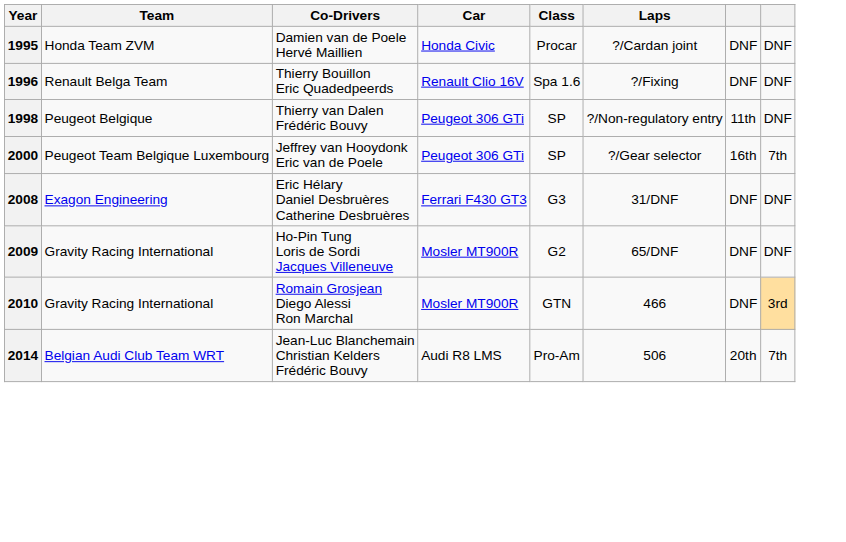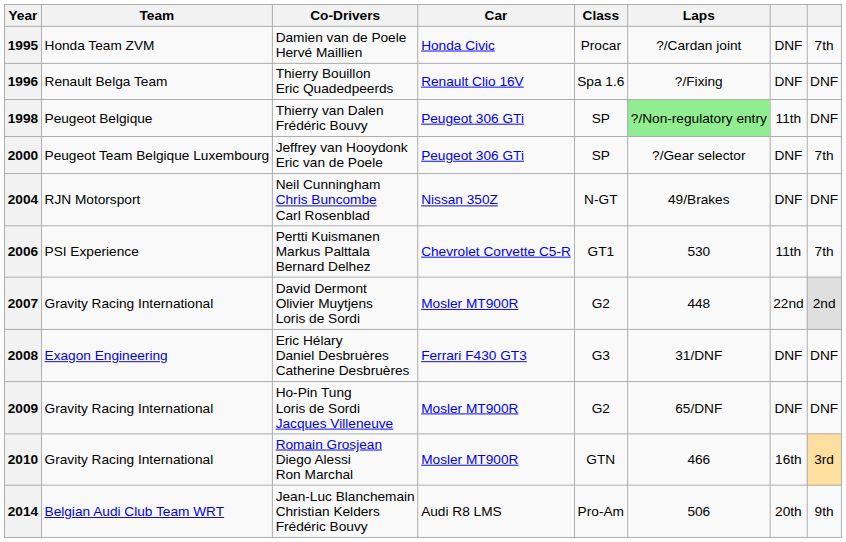 <table class="wikitable" style="font-size:90%">
 <tr>
 <th>Year</th>
 <th>Team</th>
 <th>Co-Drivers</th>
 <th>Car</th>
 <th>Class</th>
 <th>Laps</th>
 <th></th>
 <th></th>
 </tr>
 <tr style="text-align:center;">
 <th>1995</th>
 <td align="left"> Honda Team ZVM</td>
 <td align="left"> Damien van de Poele<br> Hervé Maillien</td>
 <td align="left"><a href='#'>Honda Civic</a></td>
 <td>Procar</td>
 <td>?/Cardan joint</td>
 <td>DNF</td>
-<td>DNF</td>
+<td>7th</td>
 </tr>
 <tr style="text-align:center;">
 <th>1996</th>
 <td align="left"> Renault Belga Team</td>
 <td align="left"> Thierry Bouillon<br> Eric Quadedpeerds</td>
 <td align="left"><a href='#'>Renault Clio 16V</a></td>
 <td>Spa 1.6</td>
 <td>?/Fixing</td>
 <td>DNF</td>
 <td>DNF</td>
 </tr>
 <tr style="text-align:center;">
 <th>1998</th>
 <td align="left"> Peugeot Belgique</td>
 <td align="left"> Thierry van Dalen<br> Frédéric Bouvy</td>
 <td align="left"><a href='#'>Peugeot 306 GTi</a></td>
 <td>SP</td>
-<td>?/Non-regulatory entry</td>
+<td style="background: lightgreen;">?/Non-regulatory entry</td>
 <td>11th</td>
 <td>DNF</td>
 </tr>
 <tr style="text-align:center;">
 <th>2000</th>
 <td align="left" nowrap> Peugeot Team Belgique Luxembourg</td>
 <td align="left"> Jeffrey van Hooydonk<br> Eric van de Poele</td>
 <td align="left"><a href='#'>Peugeot 306 GTi</a></td>
 <td>SP</td>
 <td>?/Gear selector</td>
-<td>16th</td>
+<td>DNF</td>
 <td>7th</td>
+</tr>
+<tr style="text-align:center;">
+<th>2004</th>
+<td align="left"> RJN Motorsport</td>
+<td align="left"> Neil Cunningham<br> <a href='#'>Chris Buncombe</a><br> Carl Rosenblad</td>
+<td align="left"><a href='#'>Nissan 350Z</a></td>
+<td>N-GT</td>
+<td>49/Brakes</td>
+<td>DNF</td>
+<td>DNF</td>
+</tr>
+<tr style="text-align:center;">
+<th>2006</th>
+<td align="left"> PSI Experience</td>
+<td align="left" nowrap> Pertti Kuismanen<br> Markus Palttala<br> Bernard Delhez</td>
+<td align="left"><a href='#'>Chevrolet Corvette C5-R</a></td>
+<td>GT1</td>
+<td>530</td>
+<td>11th</td>
+<td>7th</td>
+</tr>
+<tr style="text-align:center;">
+<th>2007</th>
+<td align="left"> Gravity Racing International</td>
+<td align="left"> David Dermont<br> Olivier Muytjens<br> Loris de Sordi</td>
+<td align="left"><a href='#'>Mosler MT900R</a></td>
+<td>G2</td>
+<td>448</td>
+<td>22nd</td>
+<td style="background:#dfdfdf;">2nd</td>
 </tr>
 <tr style="text-align:center;">
 <th>2008</th>
 <td align="left"> <a href='#'>Exagon Engineering</a></td>
 <td align="left"> Eric Hélary<br> Daniel Desbruères<br> Catherine Desbruères</td>
 <td align="left"><a href='#'>Ferrari F430 GT3</a></td>
 <td>G3</td>
 <td>31/DNF</td>
 <td>DNF</td>
 <td>DNF</td>
 </tr>
 <tr style="text-align:center;">
 <th>2009</th>
 <td align="left"> Gravity Racing International</td>
 <td align="left"> Ho-Pin Tung<br> Loris de Sordi<br> <a href='#'>Jacques Villeneuve</a></td>
 <td align="left" nowrap><a href='#'>Mosler MT900R</a></td>
 <td>G2</td>
 <td>65/DNF</td>
 <td>DNF</td>
 <td>DNF</td>
 </tr>
 <tr style="text-align:center;">
 <th>2010</th>
 <td align="left"> Gravity Racing International</td>
 <td align="left"> <a href='#'>Romain Grosjean</a><br> Diego Alessi<br> Ron Marchal</td>
 <td align="left"><a href='#'>Mosler MT900R</a></td>
 <td>GTN</td>
 <td>466</td>
-<td>DNF</td>
+<td>16th</td>
 <td style="background:#FFDF9F;">3rd</td>
 </tr>
 <tr style="text-align:center;">
 <th>2014</th>
 <td align="left"> <a href='#'>Belgian Audi Club Team WRT</a></td>
 <td align="left" nowrap> Jean-Luc Blanchemain<br> Christian Kelders<br> Frédéric Bouvy</td>
 <td align="left">Audi R8 LMS</td>
 <td>Pro-Am</td>
 <td>506</td>
 <td>20th</td>
-<td>7th</td>
+<td>9th</td>
 </tr>
 </table>
